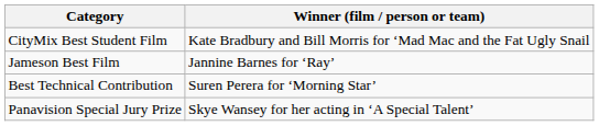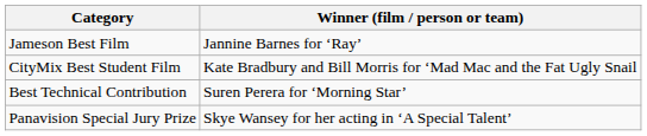 <table class="wikitable">
 <tr>
 <th>Category</th>
 <th>Winner (film / person or team)</th>
 </tr>
 <tr>
+<td>Jameson Best Film</td>
+<td>Jannine Barnes for ‘Ray’</td>
+</tr>
+<tr>
 <td>CityMix Best Student Film</td>
 <td>Kate Bradbury and Bill Morris for ‘Mad Mac and the Fat Ugly Snail</td>
-</tr>
-<tr>
-<td>Jameson Best Film</td>
-<td>Jannine Barnes for ‘Ray’</td>
 </tr>
 <tr>
 <td>Best Technical Contribution</td>
 <td>Suren Perera for ‘Morning Star’</td>
 </tr>
 <tr>
 <td>Panavision Special Jury Prize</td>
 <td>Skye Wansey for her acting in ‘A Special Talent’</td>
 </tr>
 </table>
